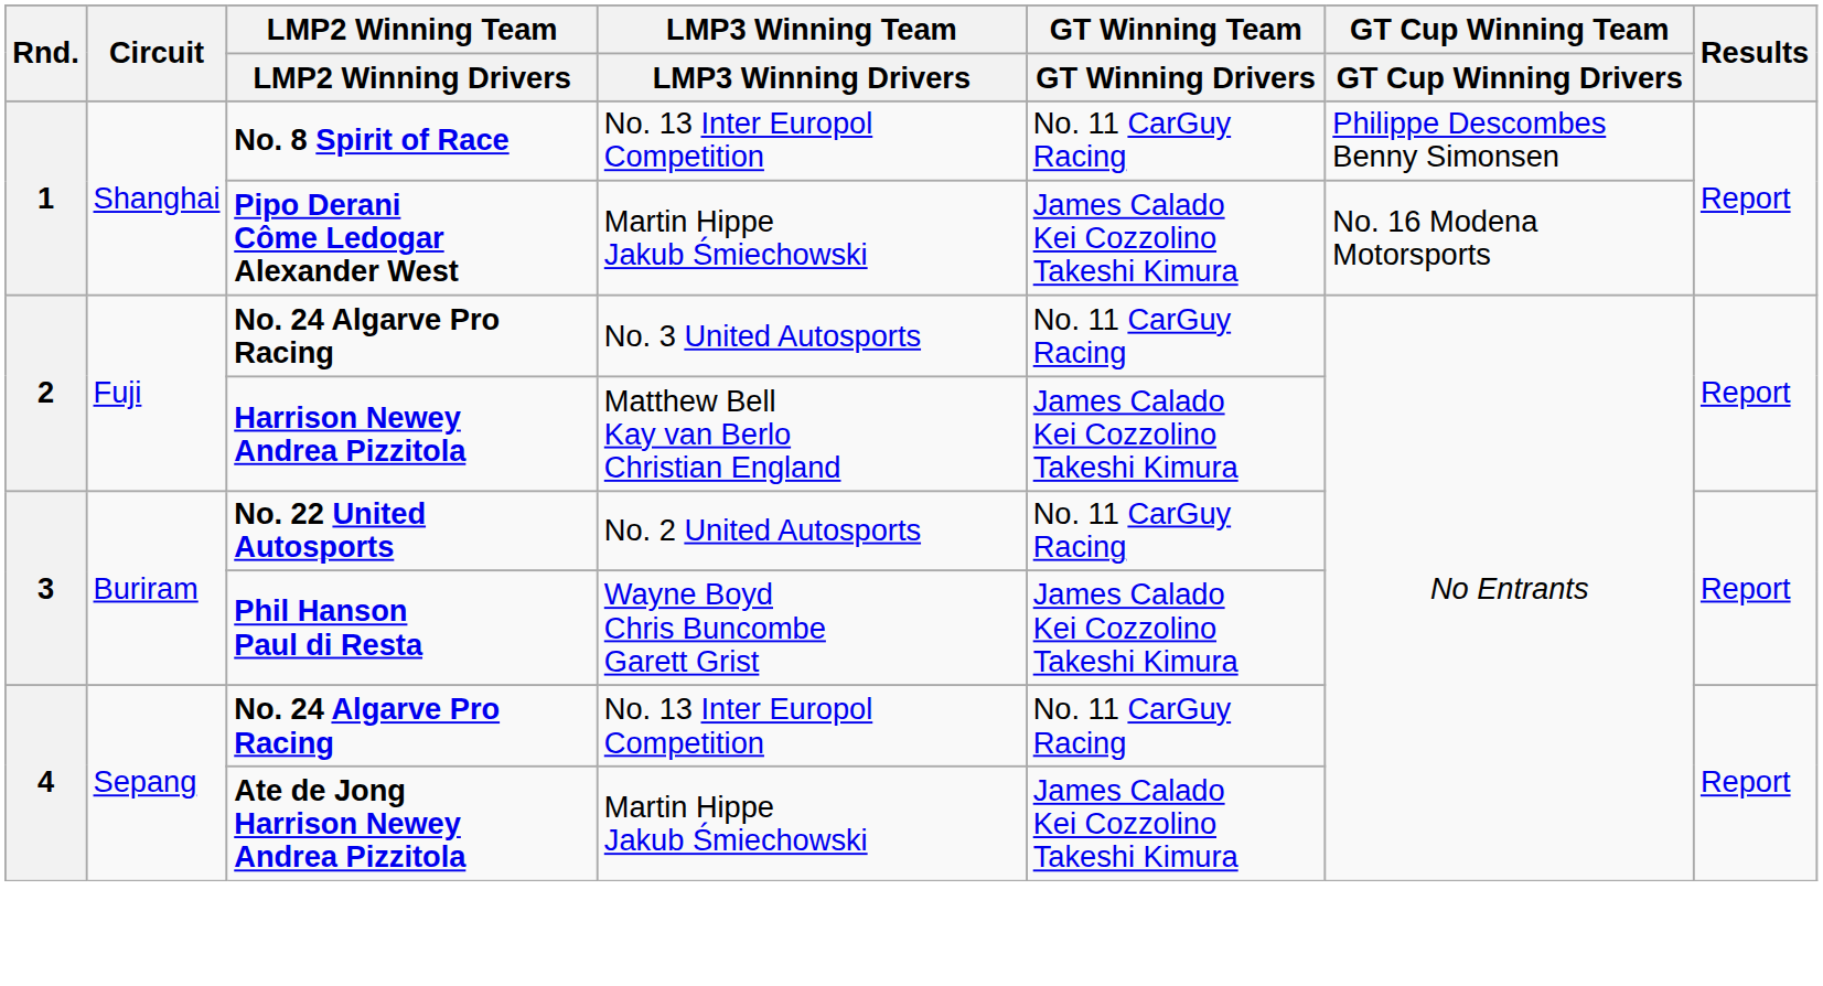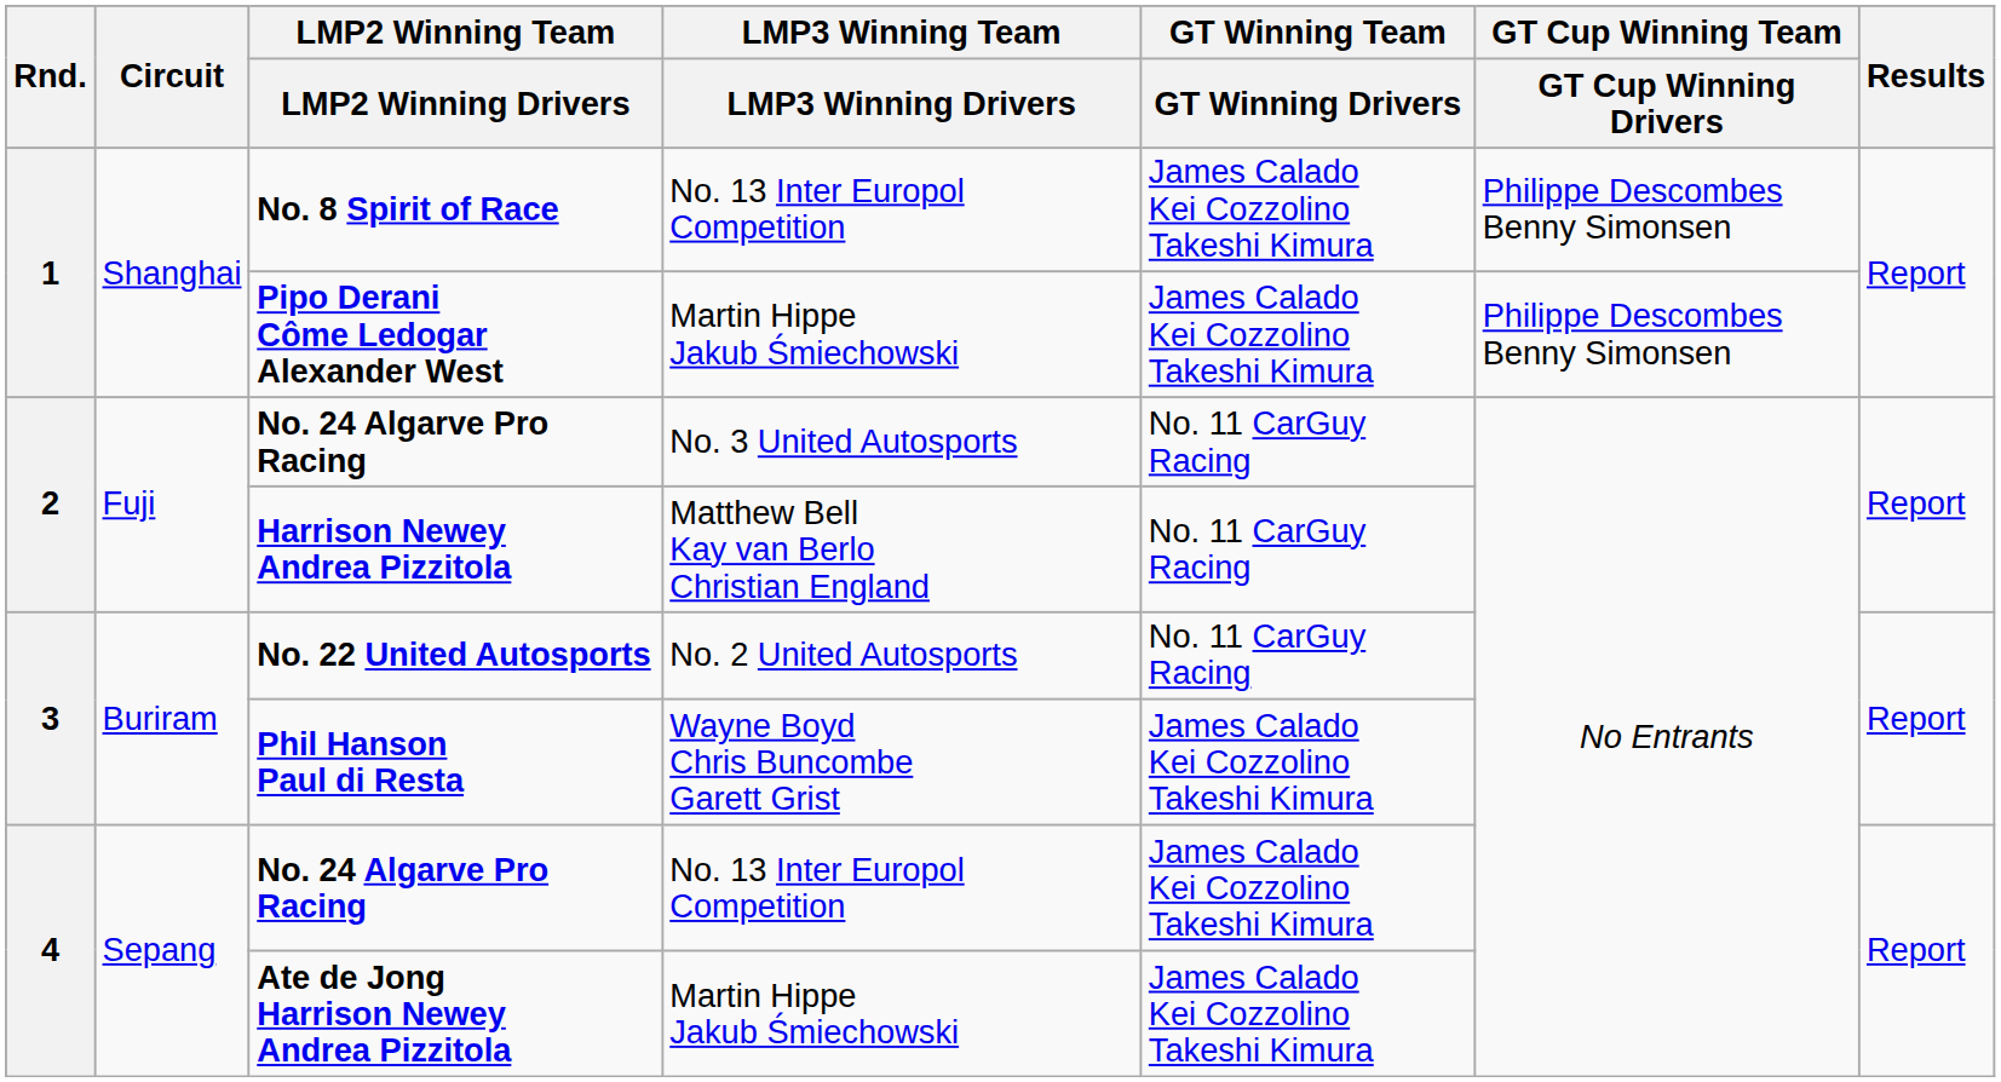 <table class="wikitable" style="font-size: 90%;">
 <tr>
 <th rowspan=2>Rnd.</th>
 <th rowspan=2>Circuit</th>
 <th>LMP2 Winning Team</th>
 <th>LMP3 Winning Team</th>
 <th>GT Winning Team</th>
 <th>GT Cup Winning Team</th>
 <th rowspan=2>Results</th>
 </tr>
 <tr>
 <th>LMP2 Winning Drivers</th>
 <th>LMP3 Winning Drivers</th>
 <th>GT Winning Drivers</th>
 <th>GT Cup Winning Drivers</th>
 </tr>
 <tr>
 <th rowspan=2>1</th>
 <td rowspan=2> <a href='#'>Shanghai</a></td>
 <td><strong> No. 8 <a href='#'>Spirit of Race</a></strong></td>
 <td> No. 13 <a href='#'>Inter Europol Competition</a></td>
-<td> No. 11 <a href='#'>CarGuy Racing</a></td>
+<td> <a href='#'>James Calado</a><br> <a href='#'>Kei Cozzolino</a><br> <a href='#'>Takeshi Kimura</a></td>
 <td> <a href='#'>Philippe Descombes</a><br> Benny Simonsen</td>
 <td rowspan=2><a href='#'>Report</a></td>
 </tr>
 <tr>
 <td><strong> <a href='#'>Pipo Derani</a><br> <a href='#'>Côme Ledogar</a><br> Alexander West</strong></td>
 <td> Martin Hippe<br> <a href='#'>Jakub Śmiechowski</a></td>
 <td> <a href='#'>James Calado</a><br> <a href='#'>Kei Cozzolino</a><br> <a href='#'>Takeshi Kimura</a></td>
-<td> No. 16 Modena Motorsports</td>
+<td> <a href='#'>Philippe Descombes</a><br> Benny Simonsen</td>
 </tr>
 <tr>
 <th rowspan=2>2</th>
 <td rowspan=2> <a href='#'>Fuji</a></td>
 <td><strong> No. 24 Algarve Pro Racing</strong></td>
 <td> No. 3 <a href='#'>United Autosports</a></td>
 <td> No. 11 <a href='#'>CarGuy Racing</a></td>
 <td rowspan=6 align=center><em>No Entrants</em></td>
 <td rowspan=2><a href='#'>Report</a></td>
 </tr>
 <tr>
 <td><strong> <a href='#'>Harrison Newey</a><br> <a href='#'>Andrea Pizzitola</a></strong></td>
 <td> Matthew Bell<br> <a href='#'>Kay van Berlo</a><br> <a href='#'>Christian England</a></td>
-<td> <a href='#'>James Calado</a><br> <a href='#'>Kei Cozzolino</a><br> <a href='#'>Takeshi Kimura</a></td>
+<td> No. 11 <a href='#'>CarGuy Racing</a></td>
 </tr>
 <tr>
 <th rowspan=2>3</th>
 <td rowspan=2> <a href='#'>Buriram</a></td>
 <td><strong> No. 22 <a href='#'>United Autosports</a></strong></td>
 <td> No. 2 <a href='#'>United Autosports</a></td>
 <td> No. 11 <a href='#'>CarGuy Racing</a></td>
 <td rowspan=2><a href='#'>Report</a></td>
 </tr>
 <tr>
 <td><strong> <a href='#'>Phil Hanson</a><br> <a href='#'>Paul di Resta</a></strong></td>
 <td> <a href='#'>Wayne Boyd</a><br> <a href='#'>Chris Buncombe</a><br> <a href='#'>Garett Grist</a></td>
 <td> <a href='#'>James Calado</a><br> <a href='#'>Kei Cozzolino</a><br> <a href='#'>Takeshi Kimura</a></td>
 </tr>
 <tr>
 <th rowspan=2>4</th>
 <td rowspan=2> <a href='#'>Sepang</a></td>
 <td><strong> No. 24 <a href='#'>Algarve Pro Racing</a></strong></td>
 <td> No. 13 <a href='#'>Inter Europol Competition</a></td>
-<td> No. 11 <a href='#'>CarGuy Racing</a></td>
+<td> <a href='#'>James Calado</a><br> <a href='#'>Kei Cozzolino</a><br> <a href='#'>Takeshi Kimura</a></td>
 <td rowspan=2><a href='#'>Report</a></td>
 </tr>
 <tr>
 <td><strong> Ate de Jong<br> <a href='#'>Harrison Newey</a><br> <a href='#'>Andrea Pizzitola</a></strong></td>
 <td> Martin Hippe<br> <a href='#'>Jakub Śmiechowski</a></td>
 <td> <a href='#'>James Calado</a><br> <a href='#'>Kei Cozzolino</a><br> <a href='#'>Takeshi Kimura</a></td>
 </tr>
 </table>
